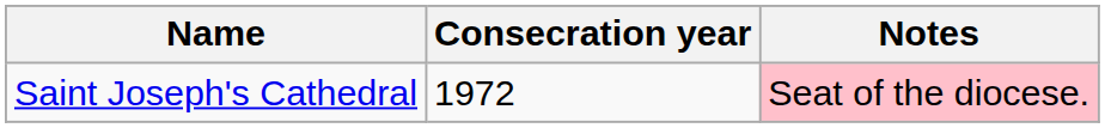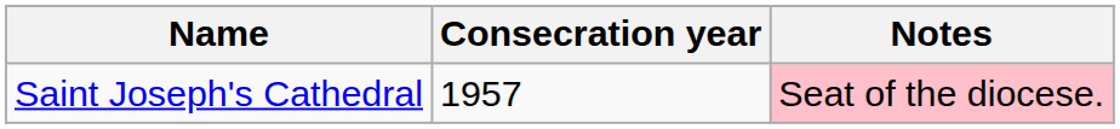 <table class="wikitable">
 <tr>
 <th>Name</th>
 <th>Consecration year</th>
 <th>Notes</th>
 </tr>
 <tr>
 <td><a href='#'>Saint Joseph's Cathedral</a></td>
-<td>1972</td>
+<td>1957</td>
 <td style="background: pink;">Seat of the diocese.</td>
 </tr>
 </table>
